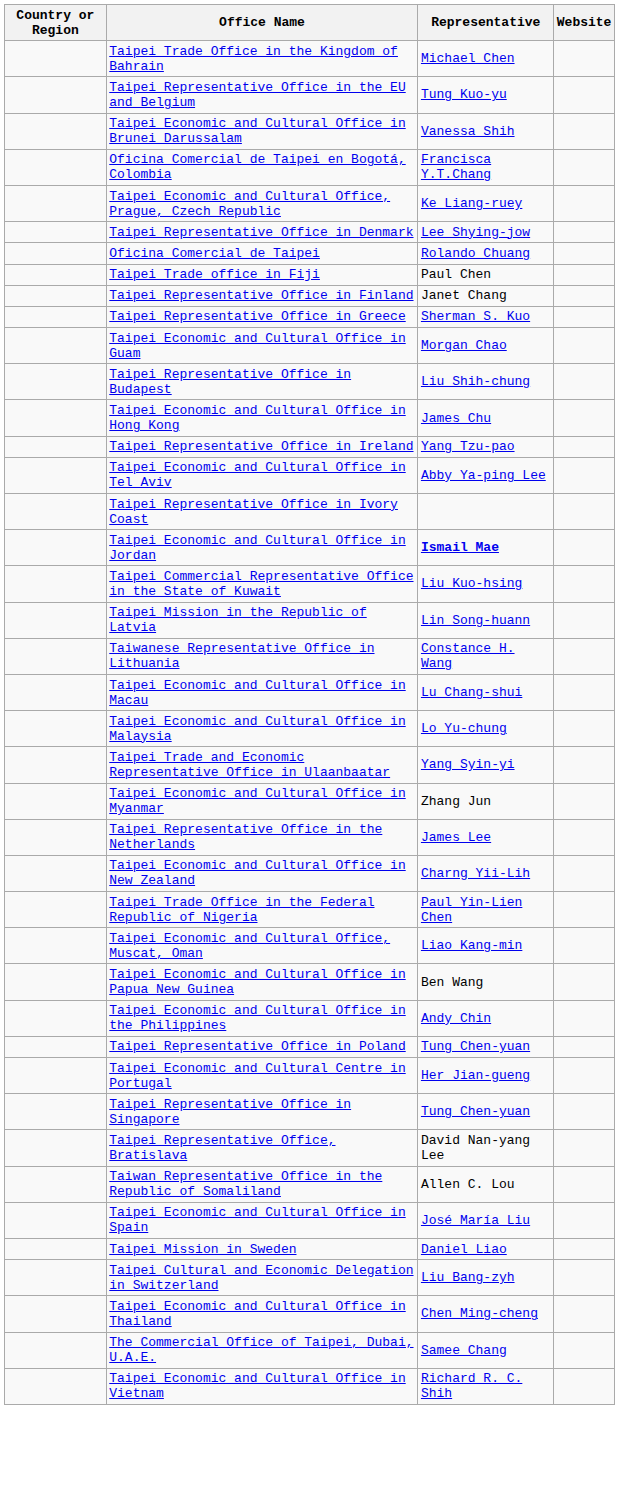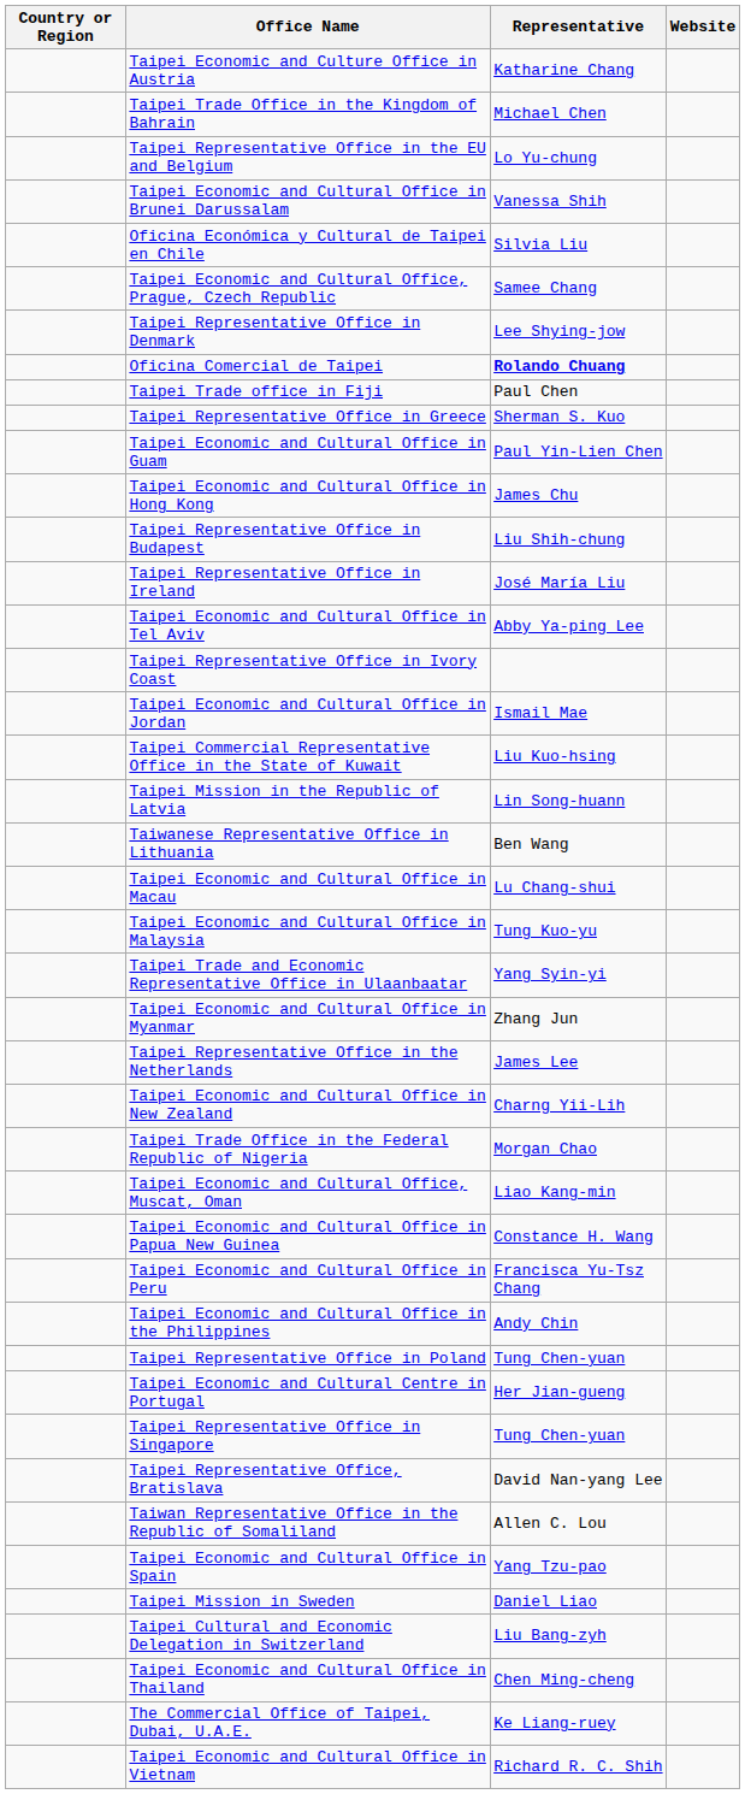 <table class=wikitable>
 <tr>
 <th>Country or Region</th>
 <th>Office Name</th>
 <th>Representative</th>
 <th>Website</th>
+</tr>
+<tr>
+<td></td>
+<td><a href='#'>Taipei Economic and Culture Office in Austria</a></td>
+<td><a href='#'>Katharine Chang</a></td>
+<td></td>
 </tr>
 <tr>
 <td></td>
 <td><a href='#'>Taipei Trade Office in the Kingdom of Bahrain</a></td>
 <td><a href='#'>Michael Chen</a></td>
 <td></td>
 </tr>
 <tr>
 <td></td>
 <td><a href='#'>Taipei Representative Office in the EU and Belgium</a></td>
-<td><a href='#'>Tung Kuo-yu</a></td>
+<td><a href='#'>Lo Yu-chung</a></td>
 <td></td>
 </tr>
 <tr>
 <td></td>
 <td><a href='#'>Taipei Economic and Cultural Office in Brunei Darussalam</a></td>
 <td><a href='#'>Vanessa Shih</a></td>
 <td></td>
 </tr>
 <tr>
 <td></td>
-<td><a href='#'>Oficina Comercial de Taipei en Bogotá, Colombia</a></td>
-<td><a href='#'>Francisca Y.T.Chang</a></td>
+<td><a href='#'>Oficina Económica y Cultural de Taipei en Chile</a></td>
+<td><a href='#'>Silvia Liu</a></td>
 <td></td>
 </tr>
 <tr>
 <td></td>
 <td><a href='#'>Taipei Economic and Cultural Office, Prague, Czech Republic</a></td>
-<td><a href='#'>Ke Liang-ruey</a></td>
+<td><a href='#'>Samee Chang</a></td>
 <td></td>
 </tr>
 <tr>
 <td></td>
 <td><a href='#'>Taipei Representative Office in Denmark</a></td>
 <td><a href='#'>Lee Shying-jow</a></td>
 <td></td>
 </tr>
 <tr>
 <td></td>
 <td><a href='#'>Oficina Comercial de Taipei</a></td>
-<td><a href='#'>Rolando Chuang</a></td>
+<td><strong><a href='#'>Rolando Chuang</a></strong></td>
 <td></td>
 </tr>
 <tr>
 <td></td>
 <td><a href='#'>Taipei Trade office in Fiji</a></td>
 <td>Paul Chen</td>
-<td></td>
-</tr>
-<tr>
-<td></td>
-<td><a href='#'>Taipei Representative Office in Finland</a></td>
-<td>Janet Chang</td>
 <td></td>
 </tr>
 <tr>
 <td></td>
 <td><a href='#'>Taipei Representative Office in Greece</a></td>
 <td><a href='#'>Sherman S. Kuo</a></td>
 <td></td>
 </tr>
 <tr>
 <td></td>
 <td><a href='#'>Taipei Economic and Cultural Office in Guam</a></td>
-<td><a href='#'>Morgan Chao</a></td>
+<td><a href='#'>Paul Yin-Lien Chen</a></td>
+<td></td>
+</tr>
+<tr>
+<td></td>
+<td><a href='#'>Taipei Economic and Cultural Office in Hong Kong</a></td>
+<td><a href='#'>James Chu</a></td>
 <td></td>
 </tr>
 <tr>
 <td></td>
 <td><a href='#'>Taipei Representative Office in Budapest</a></td>
 <td><a href='#'>Liu Shih-chung</a></td>
 <td></td>
 </tr>
 <tr>
 <td></td>
-<td><a href='#'>Taipei Economic and Cultural Office in Hong Kong</a></td>
-<td><a href='#'>James Chu</a></td>
-<td></td>
-</tr>
-<tr>
-<td></td>
 <td><a href='#'>Taipei Representative Office in Ireland</a></td>
-<td><a href='#'>Yang Tzu-pao</a></td>
+<td><a href='#'>José María Liu</a></td>
 <td></td>
 </tr>
 <tr>
 <td></td>
 <td><a href='#'>Taipei Economic and Cultural Office in Tel Aviv</a></td>
 <td><a href='#'>Abby Ya-ping Lee</a></td>
 <td></td>
 </tr>
 <tr>
 <td></td>
 <td><a href='#'>Taipei Representative Office in Ivory Coast</a></td>
 <td></td>
 <td></td>
 </tr>
 <tr>
 <td></td>
 <td><a href='#'>Taipei Economic and Cultural Office in Jordan</a></td>
-<td><strong><a href='#'>Ismail Mae</a></strong></td>
+<td><a href='#'>Ismail Mae</a></td>
 <td></td>
 </tr>
 <tr>
 <td></td>
 <td><a href='#'>Taipei Commercial Representative Office in the State of Kuwait</a></td>
 <td><a href='#'>Liu Kuo-hsing</a></td>
 <td></td>
 </tr>
 <tr>
 <td></td>
 <td><a href='#'>Taipei Mission in the Republic of Latvia</a></td>
 <td><a href='#'>Lin Song-huann</a></td>
 <td></td>
 </tr>
 <tr>
 <td></td>
 <td><a href='#'>Taiwanese Representative Office in Lithuania</a></td>
-<td><a href='#'>Constance H. Wang</a></td>
+<td>Ben Wang</td>
 <td></td>
 </tr>
 <tr>
 <td></td>
 <td><a href='#'>Taipei Economic and Cultural Office in Macau</a></td>
 <td><a href='#'>Lu Chang-shui</a></td>
 <td></td>
 </tr>
 <tr>
 <td></td>
 <td><a href='#'>Taipei Economic and Cultural Office in Malaysia</a></td>
-<td><a href='#'>Lo Yu-chung</a></td>
+<td><a href='#'>Tung Kuo-yu</a></td>
 <td></td>
 </tr>
 <tr>
 <td></td>
 <td><a href='#'>Taipei Trade and Economic Representative Office in Ulaanbaatar</a></td>
 <td><a href='#'>Yang Syin-yi</a></td>
 <td></td>
 </tr>
 <tr>
 <td></td>
 <td><a href='#'>Taipei Economic and Cultural Office in Myanmar</a></td>
 <td>Zhang Jun</td>
 <td></td>
 </tr>
 <tr>
 <td></td>
 <td><a href='#'>Taipei Representative Office in the Netherlands</a></td>
 <td><a href='#'>James Lee</a></td>
 <td></td>
 </tr>
 <tr>
 <td></td>
 <td><a href='#'>Taipei Economic and Cultural Office in New Zealand</a></td>
 <td><a href='#'>Charng Yii-Lih</a></td>
 <td></td>
 </tr>
 <tr>
 <td></td>
 <td><a href='#'>Taipei Trade Office in the Federal Republic of Nigeria</a></td>
-<td><a href='#'>Paul Yin-Lien Chen</a></td>
+<td><a href='#'>Morgan Chao</a></td>
 <td></td>
 </tr>
 <tr>
 <td></td>
 <td><a href='#'>Taipei Economic and Cultural Office, Muscat, Oman</a></td>
 <td><a href='#'>Liao Kang-min</a></td>
 <td></td>
 </tr>
 <tr>
 <td></td>
 <td><a href='#'>Taipei Economic and Cultural Office in Papua New Guinea</a></td>
-<td>Ben Wang</td>
+<td><a href='#'>Constance H. Wang</a></td>
+<td></td>
+</tr>
+<tr>
+<td></td>
+<td><a href='#'>Taipei Economic and Cultural Office in Peru</a></td>
+<td><a href='#'>Francisca Yu-Tsz Chang</a></td>
 <td></td>
 </tr>
 <tr>
 <td></td>
 <td><a href='#'>Taipei Economic and Cultural Office in the Philippines</a></td>
 <td><a href='#'>Andy Chin</a></td>
 <td></td>
 </tr>
 <tr>
 <td></td>
 <td><a href='#'>Taipei Representative Office in Poland</a></td>
 <td><a href='#'>Tung Chen-yuan</a></td>
 <td></td>
 </tr>
 <tr>
 <td></td>
 <td><a href='#'>Taipei Economic and Cultural Centre in Portugal</a></td>
 <td><a href='#'>Her Jian-gueng</a></td>
 <td></td>
 </tr>
 <tr>
 <td></td>
 <td><a href='#'>Taipei Representative Office in Singapore</a></td>
 <td><a href='#'>Tung Chen-yuan</a></td>
 <td></td>
 </tr>
 <tr>
 <td></td>
 <td><a href='#'>Taipei Representative Office, Bratislava</a></td>
 <td>David Nan-yang Lee</td>
 <td></td>
 </tr>
 <tr>
 <td></td>
 <td><a href='#'>Taiwan Representative Office in the Republic of Somaliland</a></td>
 <td>Allen C. Lou</td>
 <td></td>
 </tr>
 <tr>
 <td></td>
 <td><a href='#'>Taipei Economic and Cultural Office in Spain</a></td>
-<td><a href='#'>José María Liu</a></td>
+<td><a href='#'>Yang Tzu-pao</a></td>
 <td></td>
 </tr>
 <tr>
 <td></td>
 <td><a href='#'>Taipei Mission in Sweden</a></td>
 <td><a href='#'>Daniel Liao</a></td>
 <td></td>
 </tr>
 <tr>
 <td></td>
 <td><a href='#'>Taipei Cultural and Economic Delegation in Switzerland</a></td>
 <td><a href='#'>Liu Bang-zyh</a></td>
 <td></td>
 </tr>
 <tr>
 <td></td>
 <td><a href='#'>Taipei Economic and Cultural Office in Thailand</a></td>
 <td><a href='#'>Chen Ming-cheng</a></td>
 <td></td>
 </tr>
 <tr>
 <td></td>
 <td><a href='#'>The Commercial Office of Taipei, Dubai, U.A.E.</a></td>
-<td><a href='#'>Samee Chang</a></td>
+<td><a href='#'>Ke Liang-ruey</a></td>
 <td></td>
 </tr>
 <tr>
 <td></td>
 <td><a href='#'>Taipei Economic and Cultural Office in Vietnam</a></td>
 <td><a href='#'>Richard R. C. Shih</a></td>
 <td></td>
 </tr>
 </table>
